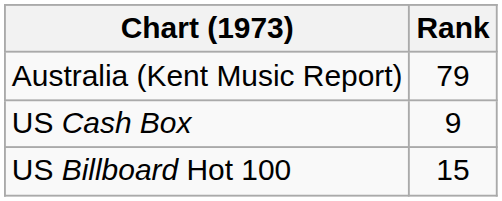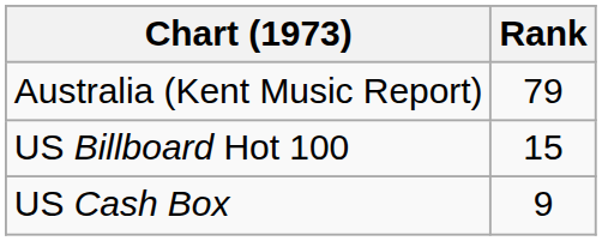 <table class="wikitable sortable">
 <tr>
 <th>Chart (1973)</th>
 <th style="text-align:center;">Rank</th>
 </tr>
 <tr>
 <td>Australia (Kent Music Report)</td>
 <td style="text-align:center;">79</td>
 </tr>
 <tr>
+<td>US <em>Billboard</em> Hot 100</td>
+<td style="text-align:center;">15</td>
+</tr>
+<tr>
 <td>US <em>Cash Box</em></td>
 <td style="text-align:center;">9</td>
 </tr>
-<tr>
-<td>US <em>Billboard</em> Hot 100</td>
-<td style="text-align:center;">15</td>
-</tr>
 </table>
